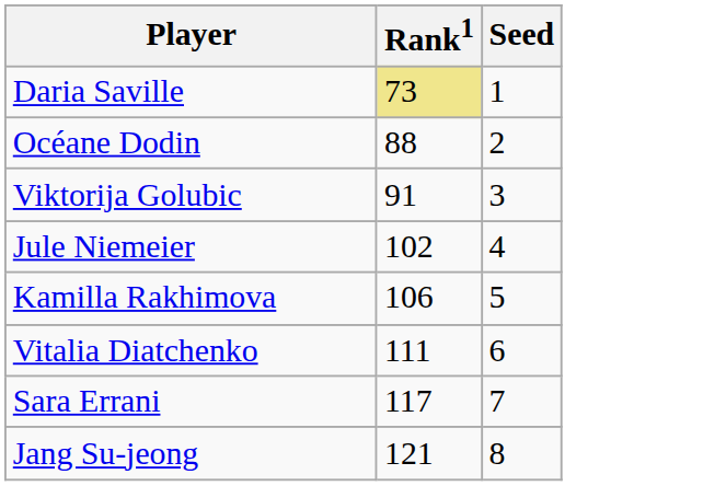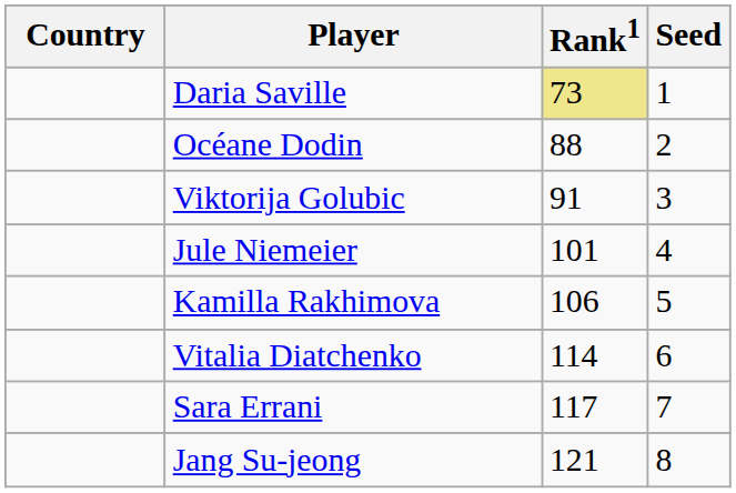 <table class="sortable wikitable">
 <tr>
+<th width="70">Country</th>
 <th width="175">Player</th>
 <th>Rank<sup>1</sup></th>
 <th>Seed</th>
 </tr>
 <tr>
+<td></td>
 <td><a href='#'>Daria Saville</a></td>
 <td style="background: khaki;">73</td>
 <td>1</td>
 </tr>
 <tr>
+<td></td>
 <td><a href='#'>Océane Dodin</a></td>
 <td>88</td>
 <td>2</td>
 </tr>
 <tr>
+<td></td>
 <td><a href='#'>Viktorija Golubic</a></td>
 <td>91</td>
 <td>3</td>
 </tr>
 <tr>
+<td></td>
 <td><a href='#'>Jule Niemeier</a></td>
-<td>102</td>
+<td>101</td>
 <td>4</td>
 </tr>
 <tr>
+<td></td>
 <td><a href='#'>Kamilla Rakhimova</a></td>
 <td>106</td>
 <td>5</td>
 </tr>
 <tr>
+<td></td>
 <td><a href='#'>Vitalia Diatchenko</a></td>
-<td>111</td>
+<td>114</td>
 <td>6</td>
 </tr>
 <tr>
+<td></td>
 <td><a href='#'>Sara Errani</a></td>
 <td>117</td>
 <td>7</td>
 </tr>
 <tr>
+<td></td>
 <td><a href='#'>Jang Su-jeong</a></td>
 <td>121</td>
 <td>8</td>
 </tr>
 </table>
